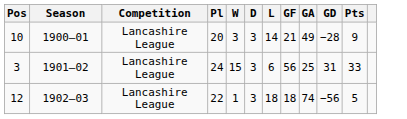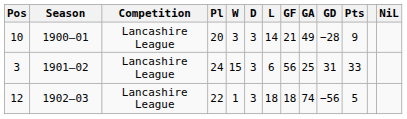 <table class="wikitable" style="text-align:center;">
 <tr>
 <th width=15 abbr="Pos">Pos</th>
 <th width=80 abbr="Season">Season</th>
 <th width=120 abbr="Competition">Competition</th>
 <th width=15 abbr="Pl">Pl</th>
 <th width=15 abbr="W">W</th>
 <th width=15 abbr="D">D</th>
 <th width=15 abbr="L">L</th>
 <th width=15 abbr="GF">GF</th>
 <th width=15 abbr="GA">GA</th>
 <th width=15 abbr="GD">GD</th>
 <th width=15 abbr="Pts">Pts</th>
 <th width=5 abbr="space"></th>
+<th width=15 abbr="NiL">NiL</th>
 </tr>
 <tr>
 <td>10</td>
 <td>1900–01</td>
 <td>Lancashire League</td>
 <td>20</td>
 <td>3</td>
 <td>3</td>
 <td>14</td>
 <td>21</td>
 <td>49</td>
 <td>−28</td>
 <td>9</td>
 <td></td>
+<td 11></td>
 </tr>
 <tr>
 <td>3</td>
 <td>1901–02</td>
 <td>Lancashire League</td>
 <td>24</td>
 <td>15</td>
 <td>3</td>
 <td>6</td>
 <td>56</td>
 <td>25</td>
 <td>31</td>
 <td>33</td>
 <td></td>
+<td 13></td>
 </tr>
 <tr>
 <td>12</td>
 <td>1902–03</td>
 <td>Lancashire League</td>
 <td>22</td>
 <td>1</td>
 <td>3</td>
 <td>18</td>
 <td>18</td>
 <td>74</td>
 <td>−56</td>
 <td>5</td>
 <td></td>
+<td 12></td>
 </tr>
 </table>
